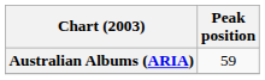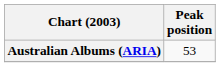 <table class="wikitable sortable plainrowheaders" style="text-align:center">
 <tr>
 <th scope="col">Chart (2003)</th>
 <th scope="col">Peak<br>position</th>
 </tr>
 <tr>
 <th scope="row">Australian Albums (<a href='#'>ARIA</a>)</th>
-<td>59</td>
+<td>53</td>
 </tr>
 <tr>
 </tr>
 </table>
